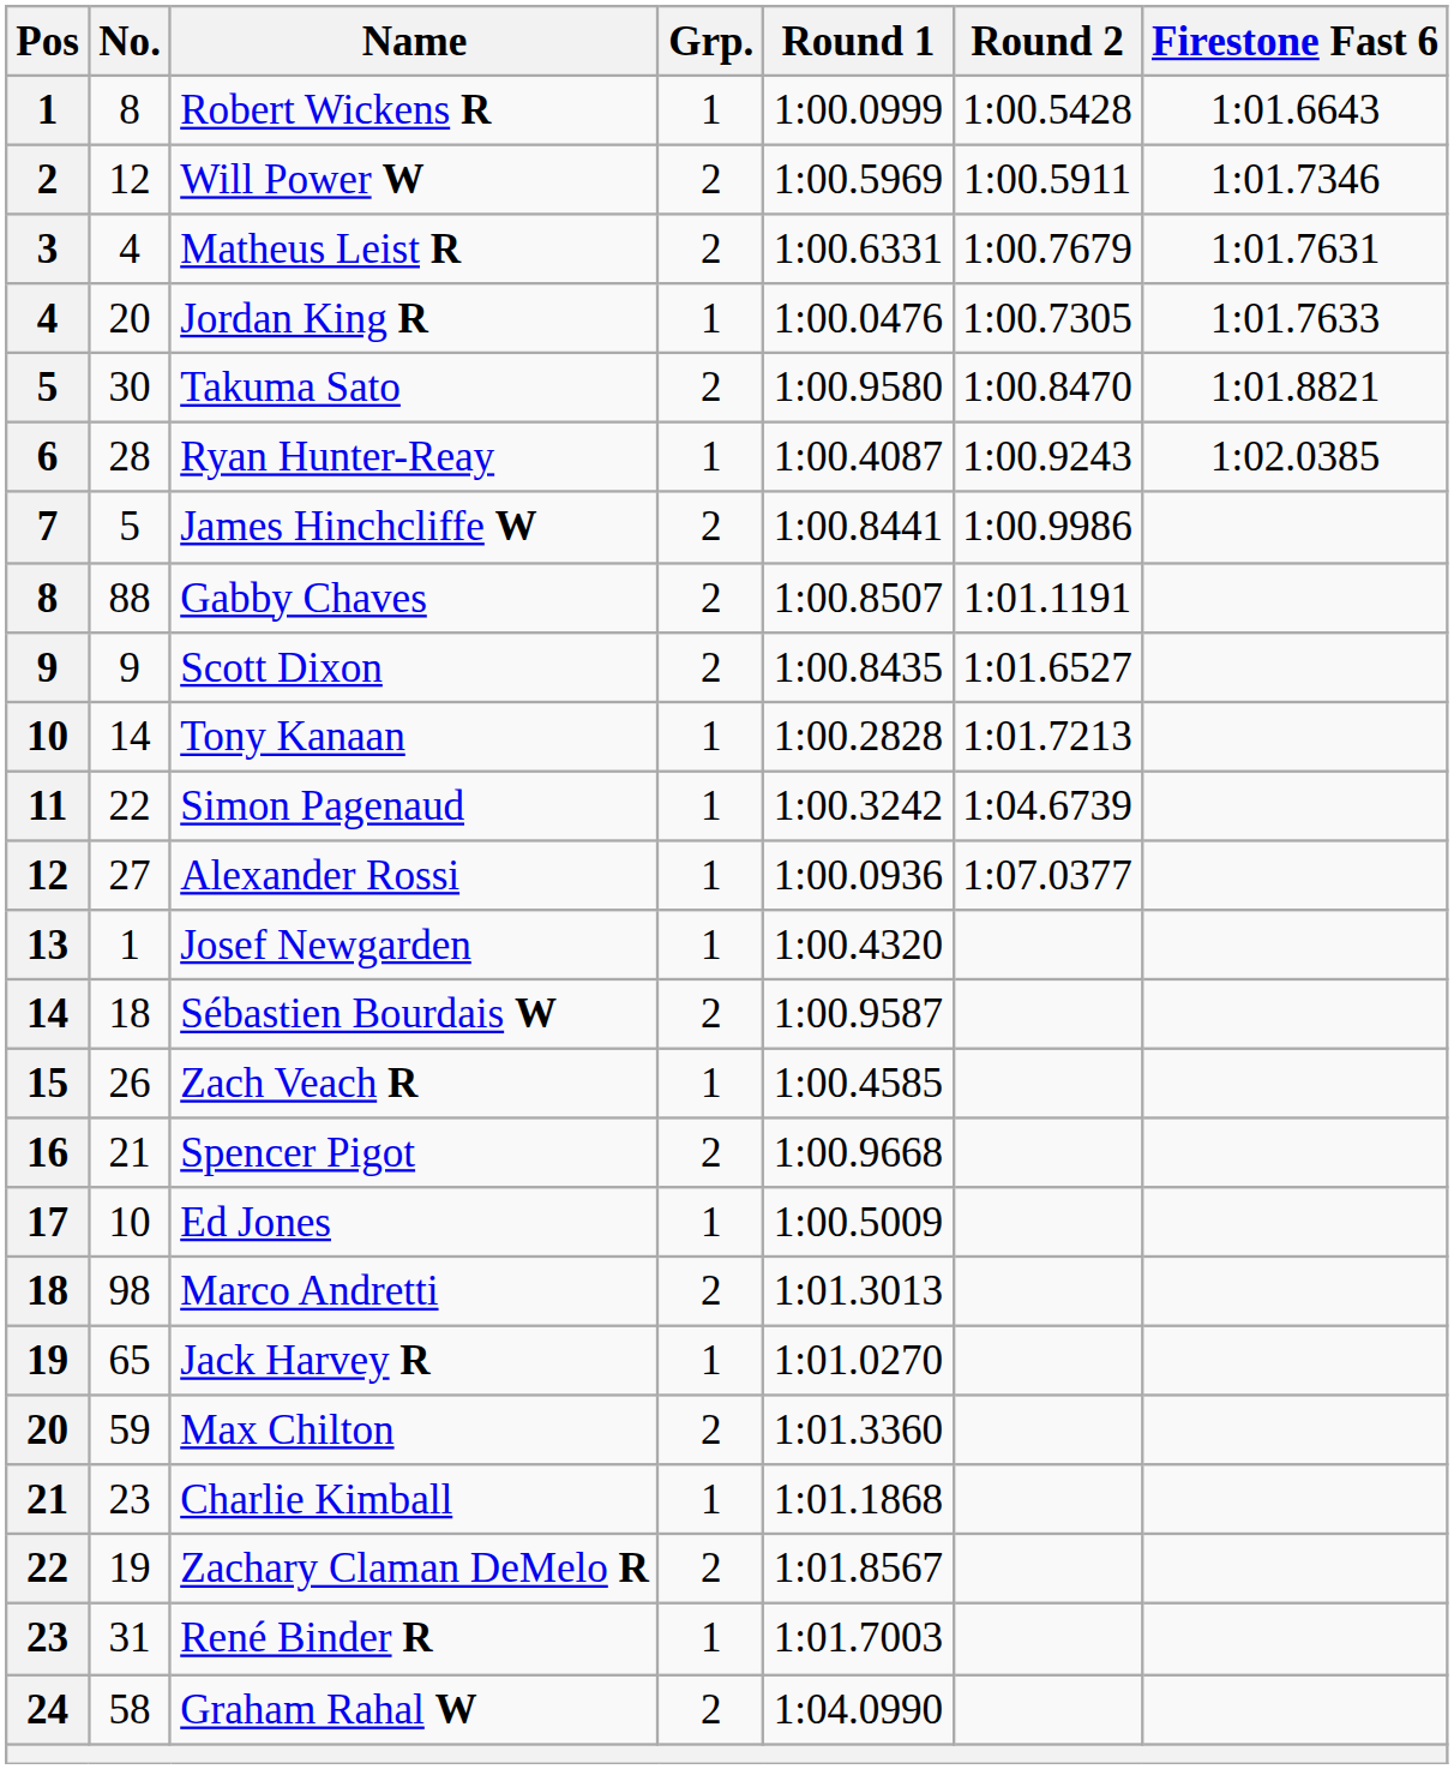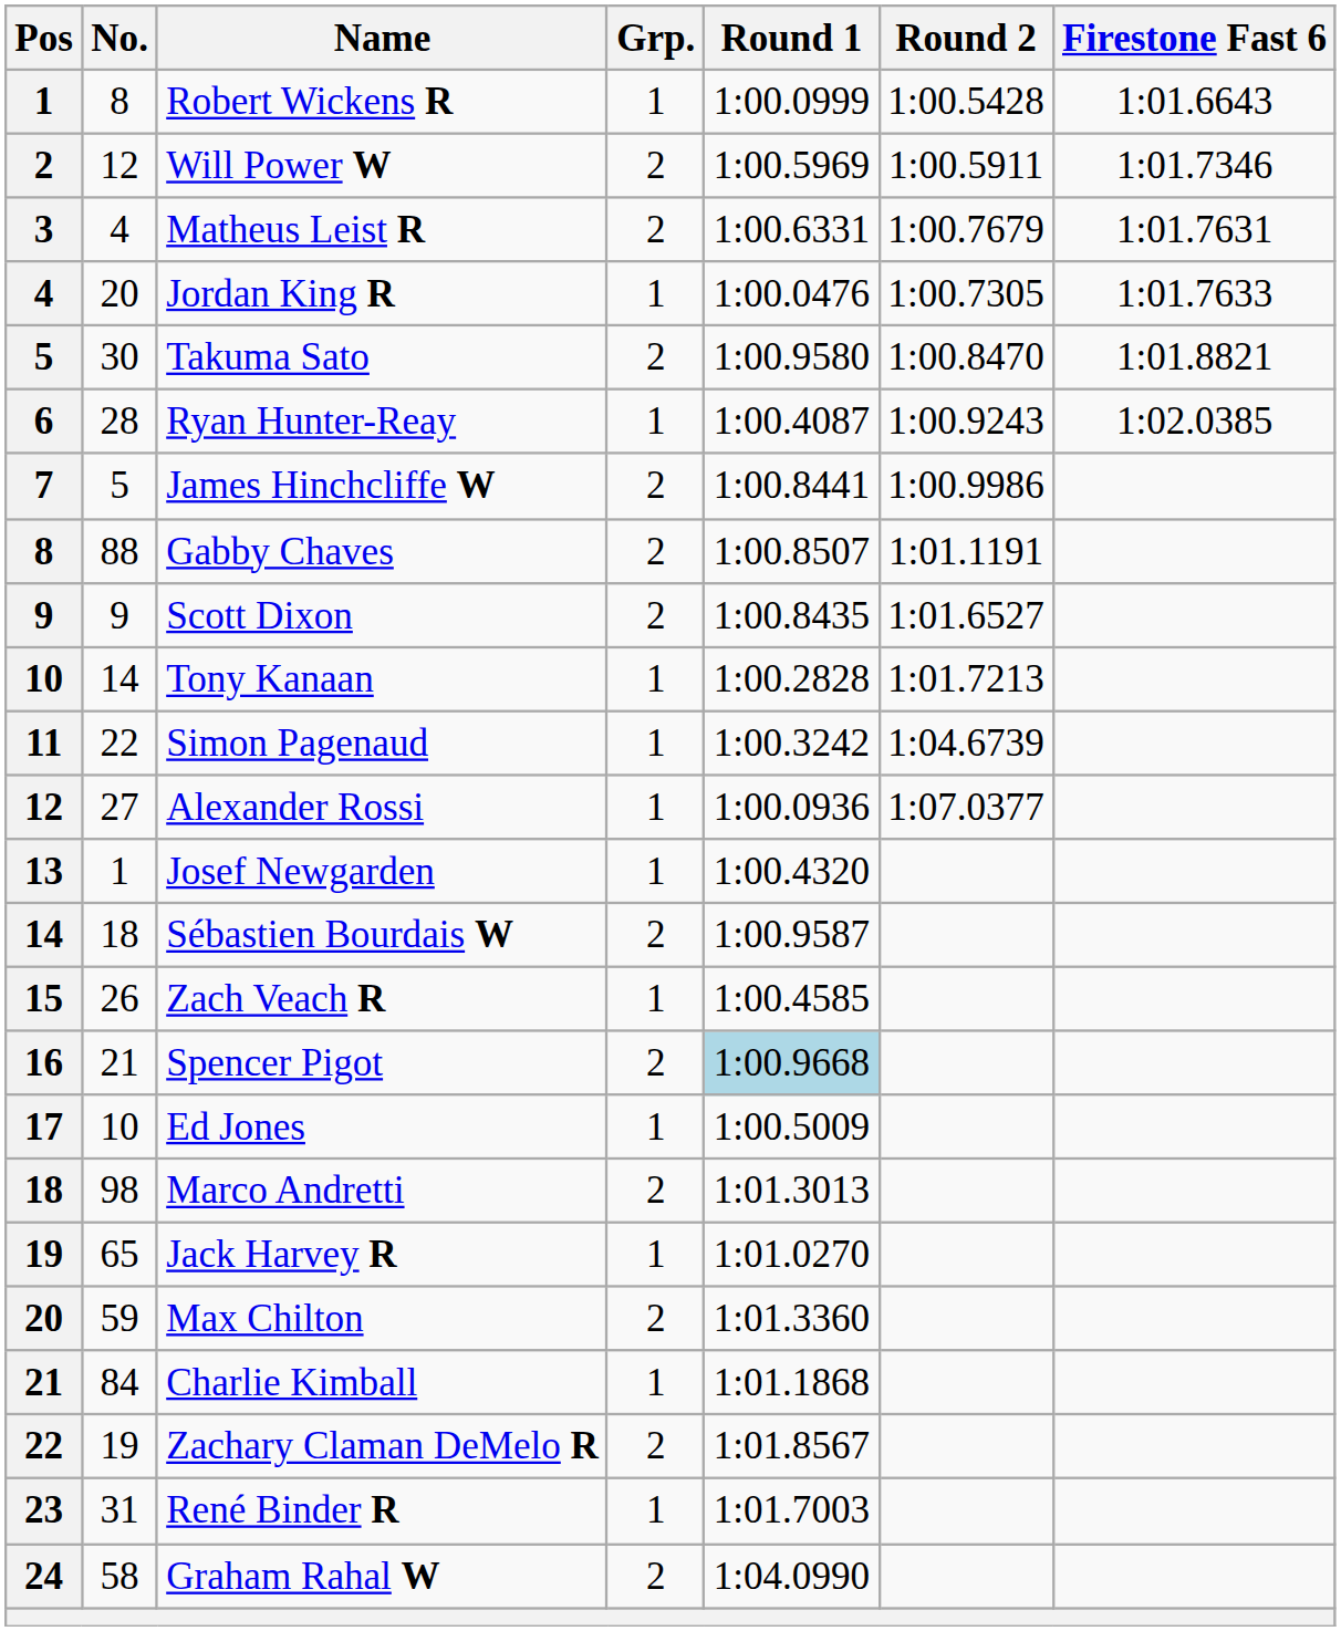 <table class="wikitable sortable" style="text-align:center; font-size: 95%;">
 <tr>
 <th>Pos</th>
 <th>No.</th>
 <th>Name</th>
 <th>Grp.</th>
 <th>Round 1</th>
 <th>Round 2</th>
 <th><a href='#'>Firestone</a> Fast 6</th>
 </tr>
 <tr>
 <th scope="row">1</th>
 <td>8</td>
 <td align="left"> <a href='#'>Robert Wickens</a> <strong><span>R</span></strong></td>
 <td>1</td>
 <td>1:00.0999</td>
 <td>1:00.5428</td>
 <td>1:01.6643</td>
 </tr>
 <tr>
 <th scope="row">2</th>
 <td>12</td>
 <td align="left"> <a href='#'>Will Power</a> <strong><span>W</span></strong></td>
 <td>2</td>
 <td>1:00.5969</td>
 <td>1:00.5911</td>
 <td>1:01.7346</td>
 </tr>
 <tr>
 <th scope="row">3</th>
 <td>4</td>
 <td align="left"> <a href='#'>Matheus Leist</a> <strong><span>R</span></strong></td>
 <td>2</td>
 <td>1:00.6331</td>
 <td>1:00.7679</td>
 <td>1:01.7631</td>
 </tr>
 <tr>
 <th scope="row">4</th>
 <td>20</td>
 <td align="left"> <a href='#'>Jordan King</a> <strong><span>R</span></strong></td>
 <td>1</td>
 <td>1:00.0476</td>
 <td>1:00.7305</td>
 <td>1:01.7633</td>
 </tr>
 <tr>
 <th scope="row">5</th>
 <td>30</td>
 <td align="left"> <a href='#'>Takuma Sato</a></td>
 <td>2</td>
 <td>1:00.9580</td>
 <td>1:00.8470</td>
 <td>1:01.8821</td>
 </tr>
 <tr>
 <th scope="row">6</th>
 <td>28</td>
 <td align="left"> <a href='#'>Ryan Hunter-Reay</a></td>
 <td>1</td>
 <td>1:00.4087</td>
 <td>1:00.9243</td>
 <td>1:02.0385</td>
 </tr>
 <tr>
 <th scope="row">7</th>
 <td>5</td>
 <td align="left"> <a href='#'>James Hinchcliffe</a> <strong><span>W</span></strong></td>
 <td>2</td>
 <td>1:00.8441</td>
 <td>1:00.9986</td>
 <td></td>
 </tr>
 <tr>
 <th scope="row">8</th>
 <td>88</td>
 <td align="left"> <a href='#'>Gabby Chaves</a></td>
 <td>2</td>
 <td>1:00.8507</td>
 <td>1:01.1191</td>
 <td></td>
 </tr>
 <tr>
 <th scope="row">9</th>
 <td>9</td>
 <td align="left"> <a href='#'>Scott Dixon</a></td>
 <td>2</td>
 <td>1:00.8435</td>
 <td>1:01.6527</td>
 <td></td>
 </tr>
 <tr>
 <th scope="row">10</th>
 <td>14</td>
 <td align="left"> <a href='#'>Tony Kanaan</a></td>
 <td>1</td>
 <td>1:00.2828</td>
 <td>1:01.7213</td>
 <td></td>
 </tr>
 <tr>
 <th scope="row">11</th>
 <td>22</td>
 <td align="left"> <a href='#'>Simon Pagenaud</a></td>
 <td>1</td>
 <td>1:00.3242</td>
 <td>1:04.6739</td>
 <td></td>
 </tr>
 <tr>
 <th scope="row">12</th>
 <td>27</td>
 <td align="left"> <a href='#'>Alexander Rossi</a></td>
 <td>1</td>
 <td>1:00.0936</td>
 <td>1:07.0377</td>
 <td></td>
 </tr>
 <tr>
 <th scope="row">13</th>
 <td>1</td>
 <td align="left"> <a href='#'>Josef Newgarden</a></td>
 <td>1</td>
 <td>1:00.4320</td>
 <td></td>
 <td></td>
 </tr>
 <tr>
 <th scope="row">14</th>
 <td>18</td>
 <td align="left"> <a href='#'>Sébastien Bourdais</a> <strong><span>W</span></strong></td>
 <td>2</td>
 <td>1:00.9587</td>
 <td></td>
 <td></td>
 </tr>
 <tr>
 <th scope="row">15</th>
 <td>26</td>
 <td align="left"> <a href='#'>Zach Veach</a> <strong><span>R</span></strong></td>
 <td>1</td>
 <td>1:00.4585</td>
 <td></td>
 <td></td>
 </tr>
 <tr>
 <th scope="row">16</th>
 <td>21</td>
 <td align="left"> <a href='#'>Spencer Pigot</a></td>
 <td>2</td>
-<td>1:00.9668</td>
+<td style="background: lightblue;">1:00.9668</td>
 <td></td>
 <td></td>
 </tr>
 <tr>
 <th scope="row">17</th>
 <td>10</td>
 <td align="left"> <a href='#'>Ed Jones</a></td>
 <td>1</td>
 <td>1:00.5009</td>
 <td></td>
 <td></td>
 </tr>
 <tr>
 <th scope="row">18</th>
 <td>98</td>
 <td align="left"> <a href='#'>Marco Andretti</a></td>
 <td>2</td>
 <td>1:01.3013</td>
 <td></td>
 <td></td>
 </tr>
 <tr>
 <th scope="row">19</th>
 <td>65</td>
 <td align="left"> <a href='#'>Jack Harvey</a> <strong><span>R</span></strong></td>
 <td>1</td>
 <td>1:01.0270</td>
 <td></td>
 <td></td>
 </tr>
 <tr>
 <th scope="row">20</th>
 <td>59</td>
 <td align="left"> <a href='#'>Max Chilton</a></td>
 <td>2</td>
 <td>1:01.3360</td>
 <td></td>
 <td></td>
 </tr>
 <tr>
 <th scope="row">21</th>
-<td>23</td>
+<td>84</td>
 <td align="left"> <a href='#'>Charlie Kimball</a></td>
 <td>1</td>
 <td>1:01.1868</td>
 <td></td>
 <td></td>
 </tr>
 <tr>
 <th>22</th>
 <td>19</td>
 <td align="left"> <a href='#'>Zachary Claman DeMelo</a> <strong><span>R</span></strong></td>
 <td>2</td>
 <td>1:01.8567</td>
 <td></td>
 <td></td>
 </tr>
 <tr>
 <th>23</th>
 <td>31</td>
 <td align="left"> <a href='#'>René Binder</a> <strong><span>R</span></strong></td>
 <td>1</td>
 <td>1:01.7003</td>
 <td></td>
 <td></td>
 </tr>
 <tr>
 <th>24</th>
 <td>58</td>
 <td align="left"> <a href='#'>Graham Rahal</a> <strong><span>W</span></strong></td>
 <td>2</td>
 <td>1:04.0990</td>
 <td></td>
 <td></td>
 </tr>
 <tr>
 <th colspan="11"></th>
 </tr>
 </table>
